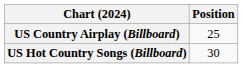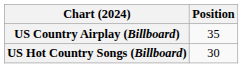 <table class="wikitable sortable plainrowheaders" style="text-align:center">
 <tr>
 <th scope="col">Chart (2024)</th>
 <th scope="col">Position</th>
 </tr>
 <tr>
 <th scope="row">US Country Airplay (<em>Billboard</em>)</th>
-<td>25</td>
+<td>35</td>
 </tr>
 <tr>
 <th scope="row">US Hot Country Songs (<em>Billboard</em>)</th>
 <td>30</td>
 </tr>
 </table>
